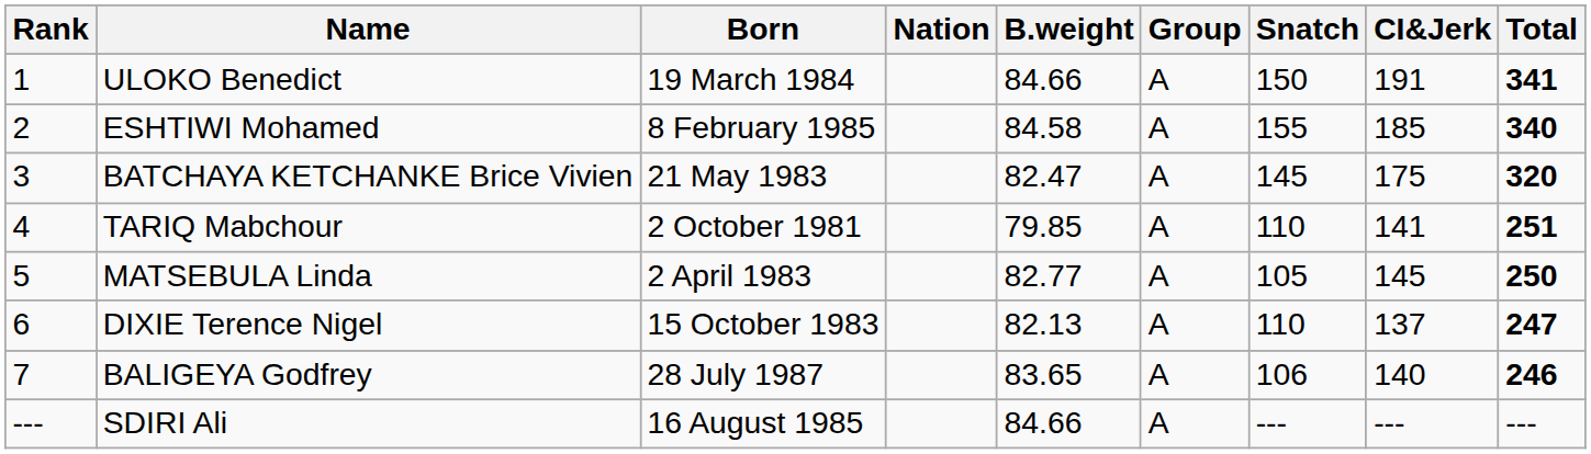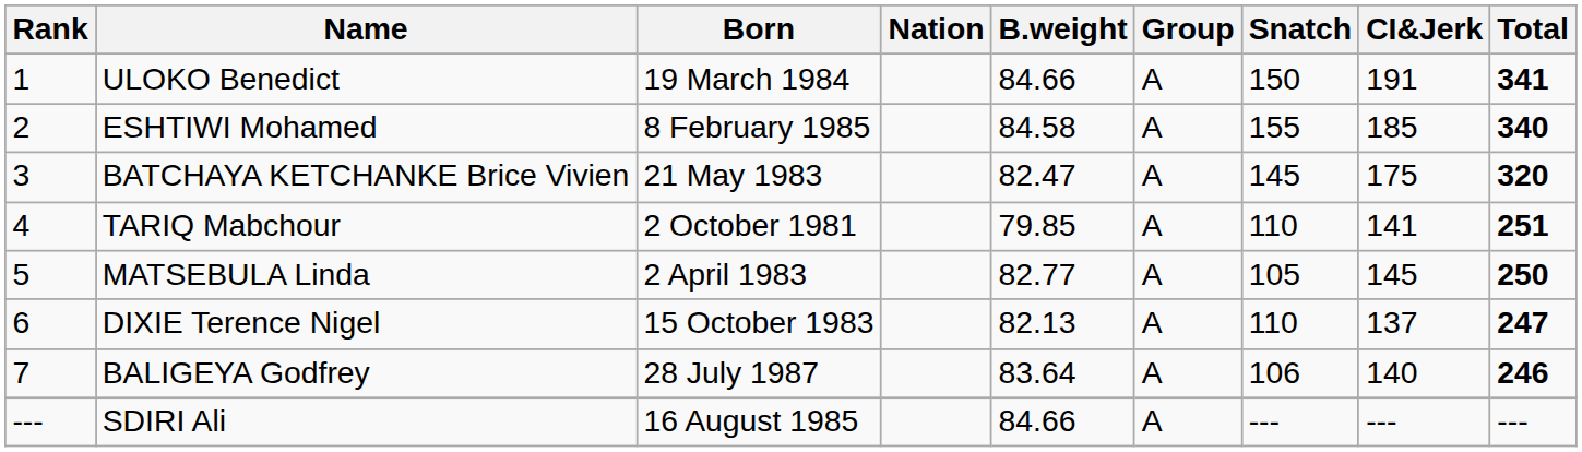 <table class="wikitable">
 <tr>
 <th>Rank</th>
 <th>Name</th>
 <th>Born</th>
 <th>Nation</th>
 <th>B.weight</th>
 <th>Group</th>
 <th>Snatch</th>
 <th>CI&Jerk</th>
 <th>Total</th>
 </tr>
 <tr>
 <td>1</td>
 <td>ULOKO Benedict</td>
 <td>19 March 1984</td>
 <td></td>
 <td>84.66</td>
 <td>A</td>
 <td>150</td>
 <td>191</td>
 <td><strong>341</strong></td>
 </tr>
 <tr>
 <td>2</td>
 <td>ESHTIWI Mohamed</td>
 <td>8 February 1985</td>
 <td></td>
 <td>84.58</td>
 <td>A</td>
 <td>155</td>
 <td>185</td>
 <td><strong>340</strong></td>
 </tr>
 <tr>
 <td>3</td>
 <td>BATCHAYA KETCHANKE Brice Vivien</td>
 <td>21 May 1983</td>
 <td></td>
 <td>82.47</td>
 <td>A</td>
 <td>145</td>
 <td>175</td>
 <td><strong>320</strong></td>
 </tr>
 <tr>
 <td>4</td>
 <td>TARIQ Mabchour</td>
 <td>2 October 1981</td>
 <td></td>
 <td>79.85</td>
 <td>A</td>
 <td>110</td>
 <td>141</td>
 <td><strong>251</strong></td>
 </tr>
 <tr>
 <td>5</td>
 <td>MATSEBULA Linda</td>
 <td>2 April 1983</td>
 <td></td>
 <td>82.77</td>
 <td>A</td>
 <td>105</td>
 <td>145</td>
 <td><strong>250</strong></td>
 </tr>
 <tr>
 <td>6</td>
 <td>DIXIE Terence Nigel</td>
 <td>15 October 1983</td>
 <td></td>
 <td>82.13</td>
 <td>A</td>
 <td>110</td>
 <td>137</td>
 <td><strong>247</strong></td>
 </tr>
 <tr>
 <td>7</td>
 <td>BALIGEYA Godfrey</td>
 <td>28 July 1987</td>
 <td></td>
-<td>83.65</td>
+<td>83.64</td>
 <td>A</td>
 <td>106</td>
 <td>140</td>
 <td><strong>246</strong></td>
 </tr>
 <tr>
 <td>---</td>
 <td>SDIRI Ali</td>
 <td>16 August 1985</td>
 <td></td>
 <td>84.66</td>
 <td>A</td>
 <td>---</td>
 <td>---</td>
 <td>---</td>
 </tr>
 </table>
